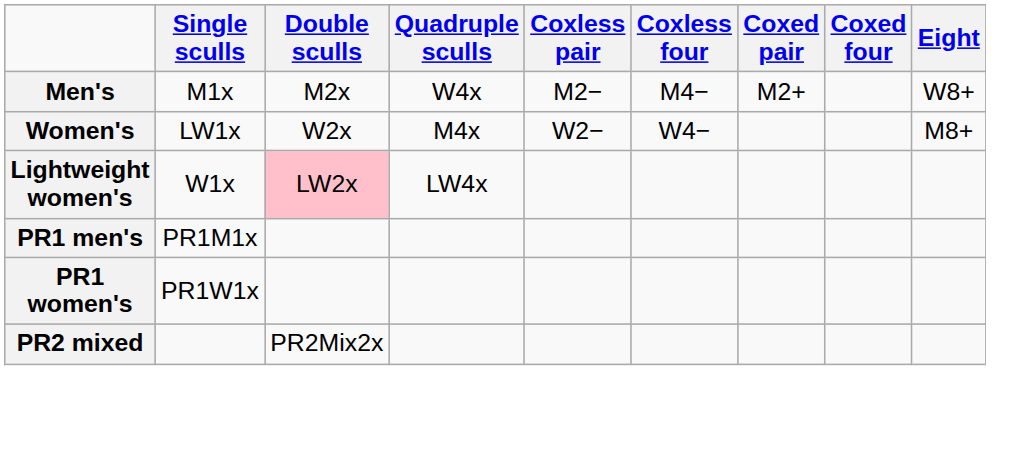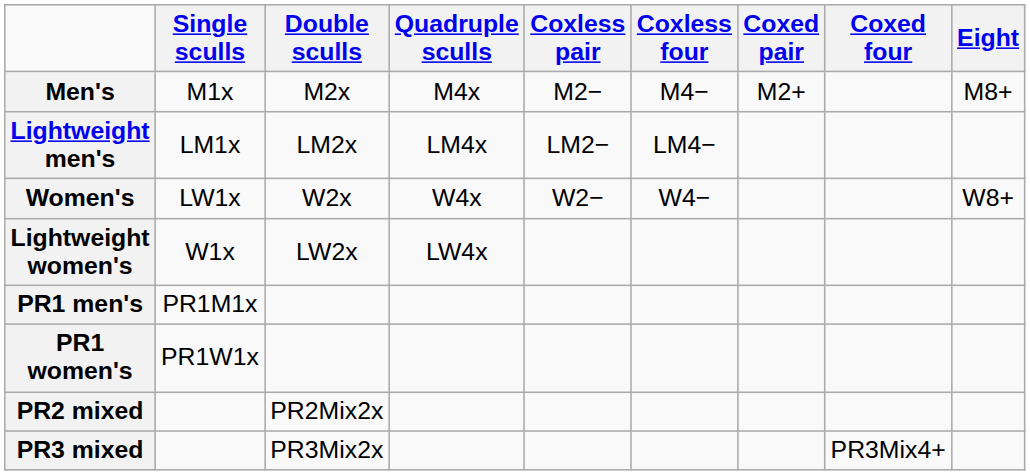 <table class="wikitable" style="text-align:center;">
 <tr>
 <td></td>
 <th><a href='#'>Single sculls</a></th>
 <th><a href='#'>Double sculls</a></th>
 <th><a href='#'>Quadruple sculls</a></th>
 <th><a href='#'>Coxless pair</a></th>
 <th><a href='#'>Coxless four</a></th>
 <th><a href='#'>Coxed pair</a></th>
 <th><a href='#'>Coxed four</a></th>
 <th><a href='#'>Eight</a></th>
 </tr>
 <tr>
 <th>Men's</th>
 <td>M1x </td>
 <td>M2x </td>
-<td>W4x </td>
+<td>M4x </td>
 <td>M2−</td>
 <td>M4−</td>
 <td>M2+ </td>
 <td></td>
-<td>W8+ </td>
+<td>M8+ </td>
+</tr>
+<tr>
+<th><a href='#'>Lightweight</a> men's</th>
+<td>LM1x </td>
+<td>LM2x </td>
+<td>LM4x </td>
+<td>LM2−</td>
+<td>LM4−</td>
+<td></td>
+<td></td>
+<td></td>
 </tr>
 <tr>
 <th>Women's</th>
 <td>LW1x </td>
 <td>W2x </td>
-<td>M4x </td>
+<td>W4x </td>
 <td>W2−</td>
 <td>W4−</td>
 <td></td>
 <td></td>
-<td>M8+ </td>
+<td>W8+ </td>
 </tr>
 <tr>
 <th>Lightweight women's</th>
 <td>W1x </td>
-<td style="background: pink;">LW2x </td>
+<td>LW2x </td>
 <td>LW4x </td>
 <td></td>
 <td></td>
 <td></td>
 <td></td>
 <td></td>
 </tr>
 <tr>
 <th>PR1 men's</th>
 <td>PR1M1x </td>
 <td></td>
 <td></td>
 <td></td>
 <td></td>
 <td></td>
 <td></td>
 <td></td>
 </tr>
 <tr>
 <th>PR1 women's</th>
 <td>PR1W1x </td>
 <td></td>
 <td></td>
 <td></td>
 <td></td>
 <td></td>
 <td></td>
 <td></td>
 </tr>
 <tr>
 <th>PR2 mixed</th>
 <td></td>
 <td>PR2Mix2x </td>
 <td></td>
 <td></td>
 <td></td>
 <td></td>
 <td></td>
 <td></td>
 </tr>
+<tr>
+<th>PR3 mixed</th>
+<td></td>
+<td>PR3Mix2x </td>
+<td></td>
+<td></td>
+<td></td>
+<td></td>
+<td>PR3Mix4+ </td>
+<td></td>
+</tr>
 </table>
